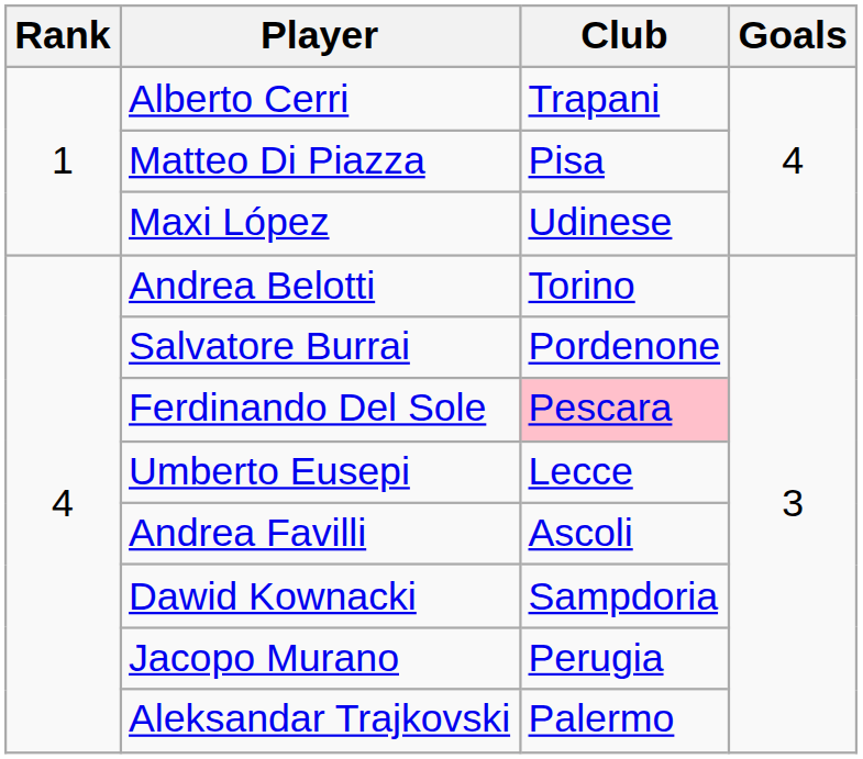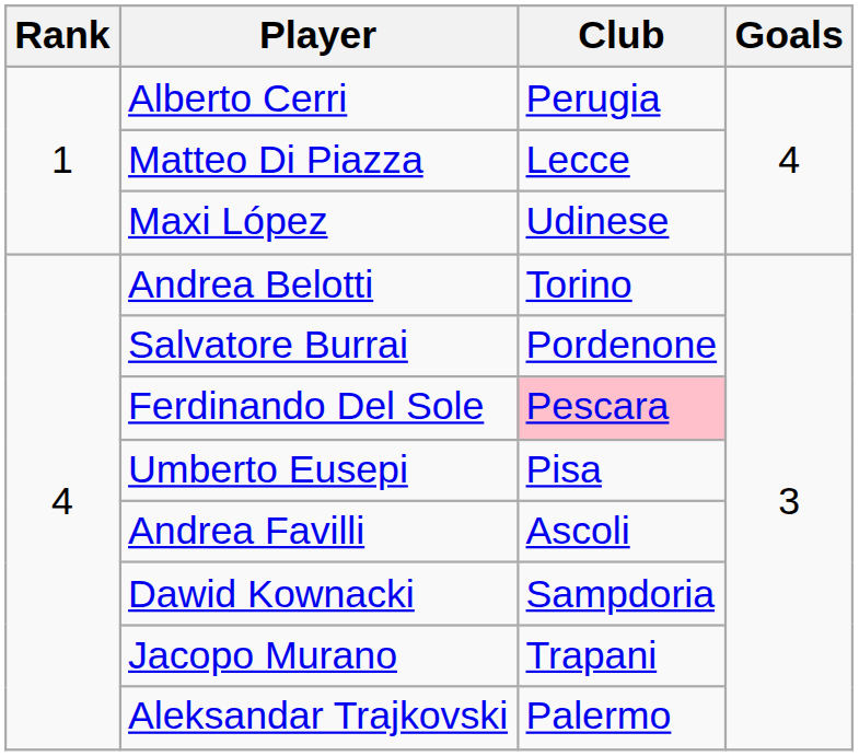 <table class="wikitable sortable" style="text-align:center">
 <tr>
 <th>Rank</th>
 <th>Player</th>
 <th>Club</th>
 <th>Goals</th>
 </tr>
 <tr>
 <td rowspan="3">1</td>
 <td align=left> <a href='#'>Alberto Cerri</a></td>
-<td align=left><a href='#'>Trapani</a></td>
+<td align=left><a href='#'>Perugia</a></td>
 <td rowspan="3">4</td>
 </tr>
 <tr>
 <td align=left> <a href='#'>Matteo Di Piazza</a></td>
-<td align=left><a href='#'>Pisa</a></td>
+<td align=left><a href='#'>Lecce</a></td>
 </tr>
 <tr>
 <td align=left> <a href='#'>Maxi López</a></td>
 <td align=left><a href='#'>Udinese</a></td>
 </tr>
 <tr>
 <td rowspan="8">4</td>
 <td align=left> <a href='#'>Andrea Belotti</a></td>
 <td align=left><a href='#'>Torino</a></td>
 <td rowspan="8">3</td>
 </tr>
 <tr>
 <td align=left> <a href='#'>Salvatore Burrai</a></td>
 <td align=left><a href='#'>Pordenone</a></td>
 </tr>
 <tr>
 <td align=left> <a href='#'>Ferdinando Del Sole</a></td>
 <td align=left style="background: pink;"><a href='#'>Pescara</a></td>
 </tr>
 <tr>
 <td align=left> <a href='#'>Umberto Eusepi</a></td>
-<td align=left><a href='#'>Lecce</a></td>
+<td align=left><a href='#'>Pisa</a></td>
 </tr>
 <tr>
 <td align=left> <a href='#'>Andrea Favilli</a></td>
 <td align=left><a href='#'>Ascoli</a></td>
 </tr>
 <tr>
 <td align=left> <a href='#'>Dawid Kownacki</a></td>
 <td align=left><a href='#'>Sampdoria</a></td>
 </tr>
 <tr>
 <td align=left> <a href='#'>Jacopo Murano</a></td>
-<td align=left><a href='#'>Perugia</a></td>
+<td align=left><a href='#'>Trapani</a></td>
 </tr>
 <tr>
 <td align=left> <a href='#'>Aleksandar Trajkovski</a></td>
 <td align=left><a href='#'>Palermo</a></td>
 </tr>
 </table>
